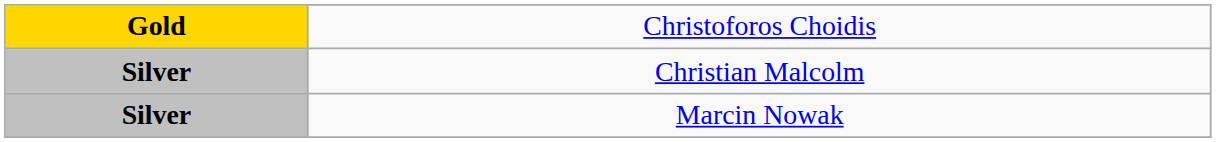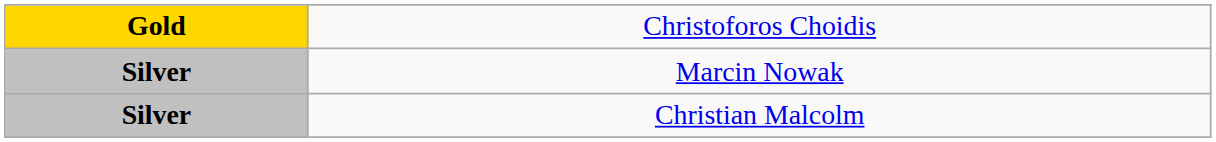 <table class="wikitable" style="text-align:center; " width="35%">
 <tr>
 <td bgcolor="gold"><strong>Gold</strong></td>
 <td><a href='#'>Christoforos Choidis</a><br>  <small><em></em></small></td>
 </tr>
 <tr>
 <td bgcolor="silver"><strong>Silver</strong></td>
-<td><a href='#'>Christian Malcolm</a><br>  <small><em></em></small></td>
+<td><a href='#'>Marcin Nowak</a><br>  <small><em></em></small></td>
 </tr>
 <tr>
 <td bgcolor="silver"><strong>Silver</strong></td>
-<td><a href='#'>Marcin Nowak</a><br>  <small><em></em></small></td>
+<td><a href='#'>Christian Malcolm</a><br>  <small><em></em></small></td>
 </tr>
 </table>
